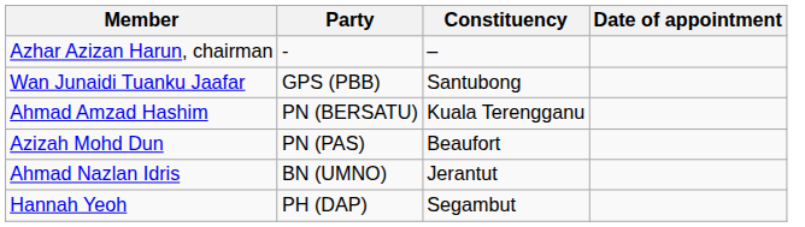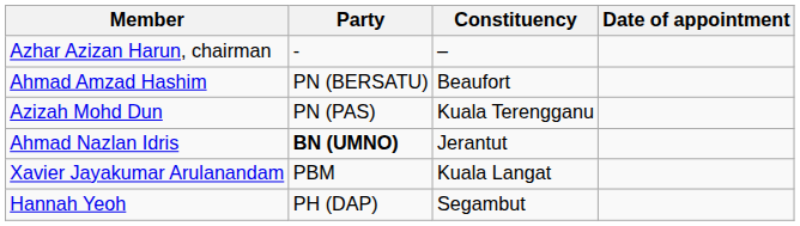 <table class="wikitable">
 <tr>
 <th>Member</th>
 <th>Party</th>
 <th>Constituency</th>
 <th>Date of appointment</th>
 </tr>
 <tr>
 <td><a href='#'>Azhar Azizan Harun</a>, chairman</td>
 <td>-</td>
 <td>–</td>
 <td></td>
 </tr>
 <tr>
-<td><a href='#'>Wan Junaidi Tuanku Jaafar</a></td>
-<td>GPS (PBB)</td>
-<td>Santubong</td>
-<td></td>
-</tr>
-<tr>
 <td><a href='#'>Ahmad Amzad Hashim</a></td>
 <td>PN (BERSATU)</td>
-<td>Kuala Terengganu</td>
+<td>Beaufort</td>
 <td></td>
 </tr>
 <tr>
 <td><a href='#'>Azizah Mohd Dun</a></td>
 <td>PN (PAS)</td>
-<td>Beaufort</td>
+<td>Kuala Terengganu</td>
 <td></td>
 </tr>
 <tr>
 <td><a href='#'>Ahmad Nazlan Idris</a></td>
-<td>BN (UMNO)</td>
+<td><strong>BN (UMNO)</strong></td>
 <td>Jerantut</td>
+<td></td>
+</tr>
+<tr>
+<td><a href='#'>Xavier Jayakumar Arulanandam</a></td>
+<td>PBM</td>
+<td>Kuala Langat</td>
 <td></td>
 </tr>
 <tr>
 <td><a href='#'>Hannah Yeoh</a></td>
 <td>PH (DAP)</td>
 <td>Segambut</td>
 <td></td>
 </tr>
 </table>
